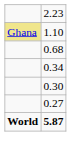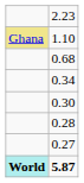 <table class="wikitable" style="float:right; margin-left:1em; margin-bottom:1ex">
 <tr>
 <td></td>
 <td>2.23</td>
 </tr>
 <tr>
 <td style="background: khaki;"> <a href='#'>Ghana</a></td>
 <td>1.10</td>
 </tr>
 <tr>
 <td></td>
 <td>0.68</td>
 </tr>
 <tr>
 <td></td>
 <td>0.34</td>
 </tr>
 <tr>
 <td></td>
 <td>0.30</td>
 </tr>
 <tr>
 <td></td>
+<td>0.28</td>
+</tr>
+<tr>
+<td></td>
 <td>0.27</td>
 </tr>
 <tr>
-<td><strong>World</strong></td>
+<td style="background: paleturquoise;"><strong>World</strong></td>
 <td><strong>5.87</strong></td>
 </tr>
 </table>
